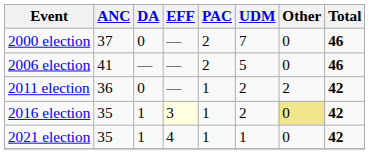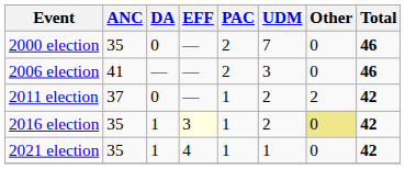 <table class="wikitable">
 <tr>
 <th>Event</th>
 <th><a href='#'>ANC</a></th>
 <th><a href='#'>DA</a></th>
 <th><a href='#'>EFF</a></th>
 <th><a href='#'>PAC</a></th>
 <th><a href='#'>UDM</a></th>
 <th>Other</th>
 <th>Total</th>
 </tr>
 <tr>
 <td><a href='#'>2000 election</a></td>
-<td>37</td>
+<td>35</td>
 <td>0</td>
 <td>—</td>
 <td>2</td>
 <td>7</td>
 <td>0</td>
 <td><strong>46</strong></td>
 </tr>
 <tr>
 <td><a href='#'>2006 election</a></td>
 <td>41</td>
 <td>—</td>
 <td>—</td>
 <td>2</td>
-<td>5</td>
+<td>3</td>
 <td>0</td>
 <td><strong>46</strong></td>
 </tr>
 <tr>
 <td><a href='#'>2011 election</a></td>
-<td>36</td>
+<td>37</td>
 <td>0</td>
 <td>—</td>
 <td>1</td>
 <td>2</td>
 <td>2</td>
 <td><strong>42</strong></td>
 </tr>
 <tr>
 <td><a href='#'>2016 election</a></td>
 <td>35</td>
 <td>1</td>
 <td style="background: lightyellow;">3</td>
 <td>1</td>
 <td>2</td>
 <td style="background: khaki;">0</td>
 <td><strong>42</strong></td>
 </tr>
 <tr>
 <td><a href='#'>2021 election</a></td>
 <td>35</td>
 <td>1</td>
 <td>4</td>
 <td>1</td>
 <td>1</td>
 <td>0</td>
 <td><strong>42</strong></td>
 </tr>
 <tr>
 </tr>
 </table>
